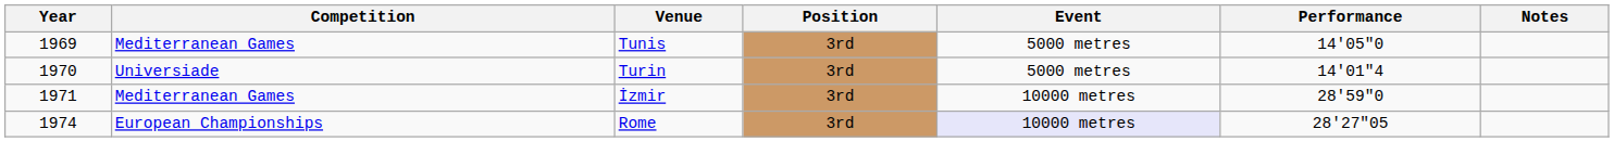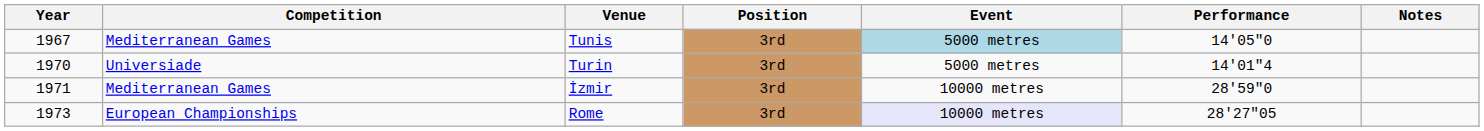 <table class="wikitable" width=60% style="font-size:90%; text-align:center;">
 <tr>
 <th>Year</th>
 <th>Competition</th>
 <th>Venue</th>
 <th>Position</th>
 <th>Event</th>
 <th>Performance</th>
 <th>Notes</th>
 </tr>
 <tr>
-<td rowspan=1>1969</td>
+<td rowspan=1>1967</td>
 <td rowspan=1 align=left><a href='#'>Mediterranean Games</a></td>
 <td rowspan=1 align=left> <a href='#'>Tunis</a></td>
 <td bgcolor=cc9966>3rd</td>
-<td>5000 metres</td>
+<td style="background: lightblue;">5000 metres</td>
 <td>14'05"0</td>
 <td></td>
 </tr>
 <tr>
 <td rowspan=1>1970</td>
 <td rowspan=1 align=left><a href='#'>Universiade</a></td>
 <td rowspan=1 align=left> <a href='#'>Turin</a></td>
 <td bgcolor=cc9966>3rd</td>
 <td>5000 metres</td>
 <td>14'01"4</td>
 <td></td>
 </tr>
 <tr>
 <td rowspan=1>1971</td>
 <td rowspan=1 align=left><a href='#'>Mediterranean Games</a></td>
 <td rowspan=1 align=left> <a href='#'>İzmir</a></td>
 <td bgcolor=cc9966>3rd</td>
 <td>10000 metres</td>
 <td>28'59"0</td>
 <td></td>
 </tr>
 <tr>
-<td>1974</td>
+<td>1973</td>
 <td align=left><a href='#'>European Championships</a></td>
 <td align=left> <a href='#'>Rome</a></td>
 <td bgcolor=cc9966>3rd</td>
 <td style="background: lavender;">10000 metres</td>
 <td>28'27"05</td>
 <td></td>
 </tr>
 </table>
